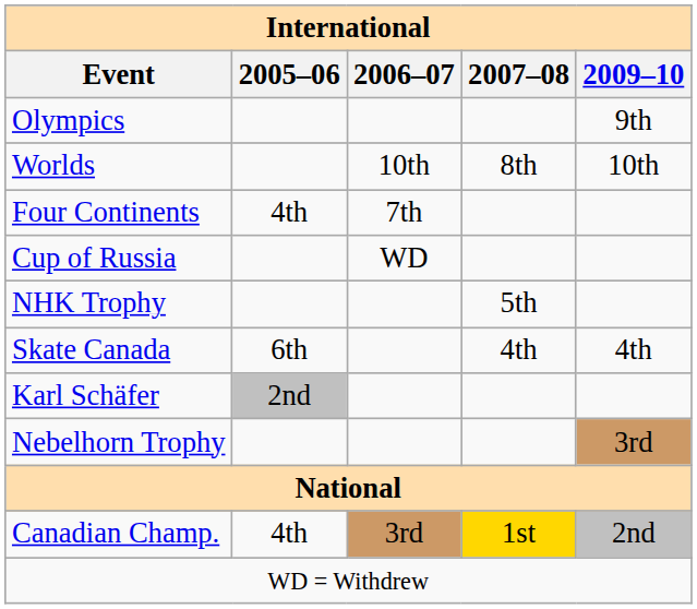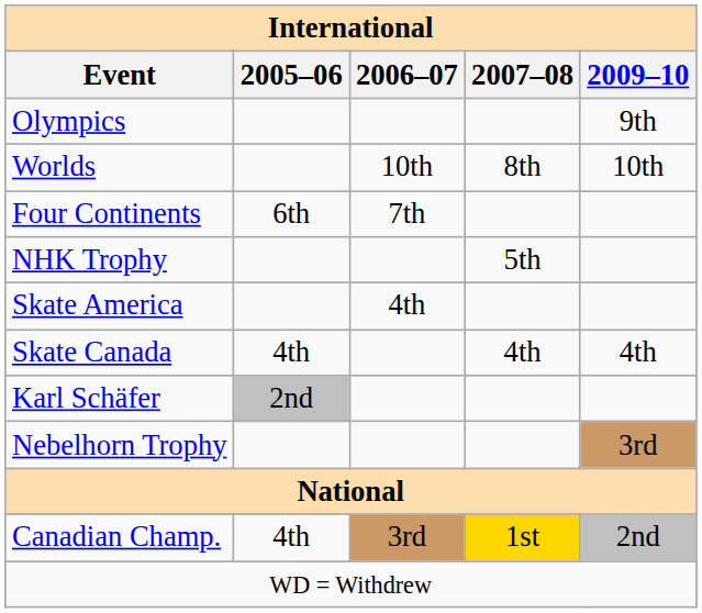 <table class="wikitable" style="text-align:center">
 <tr>
 <th style="background-color: #ffdead; " colspan=5 align=center>International</th>
 </tr>
 <tr>
 <th>Event</th>
 <th>2005–06</th>
 <th>2006–07</th>
 <th>2007–08</th>
 <th><a href='#'>2009–10</a></th>
 </tr>
 <tr>
 <td align=left><a href='#'>Olympics</a></td>
 <td></td>
 <td></td>
 <td></td>
 <td>9th</td>
 </tr>
 <tr>
 <td align=left><a href='#'>Worlds</a></td>
 <td></td>
 <td>10th</td>
 <td>8th</td>
 <td>10th</td>
 </tr>
 <tr>
 <td align=left><a href='#'>Four Continents</a></td>
-<td>4th</td>
+<td>6th</td>
 <td>7th</td>
-<td></td>
-<td></td>
-</tr>
-<tr>
-<td align=left> <a href='#'>Cup of Russia</a></td>
-<td></td>
-<td>WD</td>
 <td></td>
 <td></td>
 </tr>
 <tr>
 <td align=left> <a href='#'>NHK Trophy</a></td>
 <td></td>
 <td></td>
 <td>5th</td>
 <td></td>
 </tr>
 <tr>
+<td align=left> <a href='#'>Skate America</a></td>
+<td></td>
+<td>4th</td>
+<td></td>
+<td></td>
+</tr>
+<tr>
 <td align=left> <a href='#'>Skate Canada</a></td>
-<td>6th</td>
+<td>4th</td>
 <td></td>
 <td>4th</td>
 <td>4th</td>
 </tr>
 <tr>
 <td align=left><a href='#'>Karl Schäfer</a></td>
 <td bgcolor=silver>2nd</td>
 <td></td>
 <td></td>
 <td></td>
 </tr>
 <tr>
 <td align=left><a href='#'>Nebelhorn Trophy</a></td>
 <td></td>
 <td></td>
 <td></td>
 <td bgcolor=cc9966>3rd</td>
 </tr>
 <tr>
 <th style="background-color: #ffdead; " colspan=5 align=center>National</th>
 </tr>
 <tr>
 <td align=left><a href='#'>Canadian Champ.</a></td>
 <td>4th</td>
 <td bgcolor=cc9966>3rd</td>
 <td bgcolor=gold>1st</td>
 <td bgcolor=silver>2nd</td>
 </tr>
 <tr>
 <td colspan=5 align=center><small> WD = Withdrew</small></td>
 </tr>
 </table>
